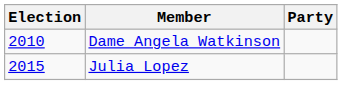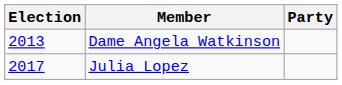 <table class="wikitable">
 <tr>
 <th>Election</th>
 <th>Member</th>
 <th colspan="2">Party</th>
 </tr>
 <tr>
-<td><a href='#'>2010</a></td>
+<td><a href='#'>2013</a></td>
 <td><a href='#'>Dame Angela Watkinson</a></td>
 <td></td>
 </tr>
 <tr>
-<td><a href='#'>2015</a></td>
+<td><a href='#'>2017</a></td>
 <td><a href='#'>Julia Lopez</a></td>
 <td></td>
 </tr>
 </table>
